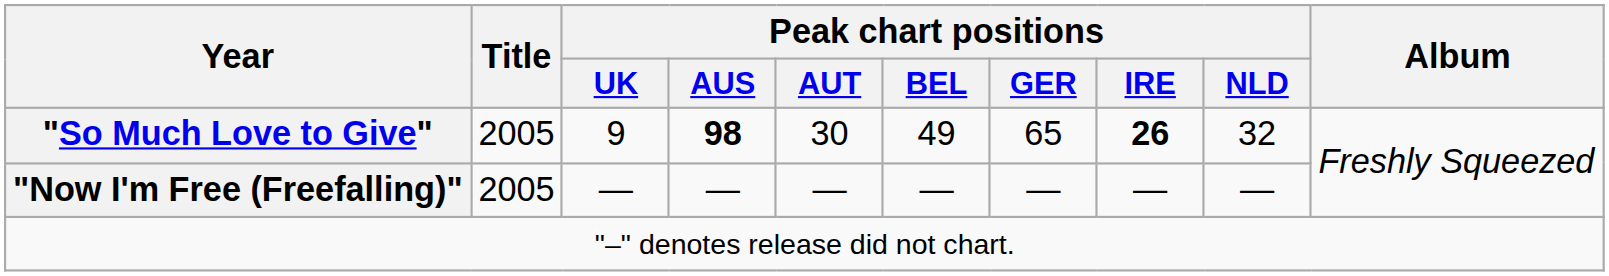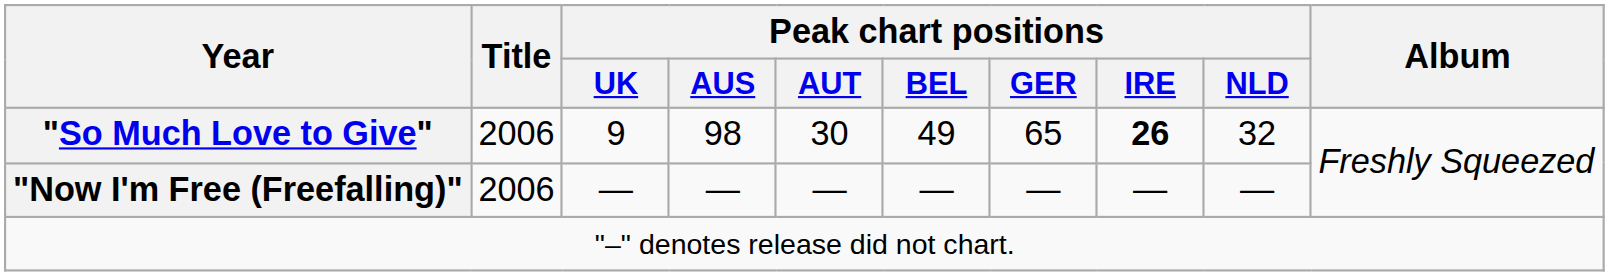 <table class="wikitable plainrowheaders">
 <tr>
 <th scope="col" rowspan="2">Year</th>
 <th scope="col" rowspan="2">Title</th>
 <th scope="col" colspan="7">Peak chart positions</th>
 <th scope="col" rowspan="2">Album</th>
 </tr>
 <tr>
 <th scope="col" style="width:3em;font-size:90%"><a href='#'>UK</a><br></th>
 <th scope="col" style="width:3em;font-size:90%"><a href='#'>AUS</a><br></th>
 <th scope="col" style="width:3em;font-size:90%"><a href='#'>AUT</a><br></th>
 <th scope="col" style="width:3em;font-size:90%"><a href='#'>BEL</a><br></th>
 <th scope="col" style="width:3em;font-size:90%"><a href='#'>GER</a><br></th>
 <th scope="col" style="width:3em;font-size:90%"><a href='#'>IRE</a><br></th>
 <th scope="col" style="width:3em;font-size:90%"><a href='#'>NLD</a><br></th>
 </tr>
 <tr>
 <th scope="row">"<a href='#'>So Much Love to Give</a>"</th>
-<td>2005</td>
+<td>2006</td>
 <td align="center">9</td>
-<td align="center"><strong>98</strong></td>
+<td align="center">98</td>
 <td align="center">30</td>
 <td align="center">49</td>
 <td align="center">65</td>
 <td align="center"><strong>26</strong></td>
 <td align="center">32</td>
 <td rowspan="2" width="130"><em>Freshly Squeezed</em></td>
 </tr>
 <tr>
 <th scope="row">"Now I'm Free (Freefalling)"</th>
-<td>2005</td>
+<td>2006</td>
 <td align="center">—</td>
 <td align="center">—</td>
 <td align="center">—</td>
 <td align="center">—</td>
 <td align="center">—</td>
 <td align="center">—</td>
 <td align="center">—</td>
 </tr>
 <tr>
 <td colspan="10" style="text-align:center"><small>"–" denotes release did not chart.</small></td>
 </tr>
 </table>
